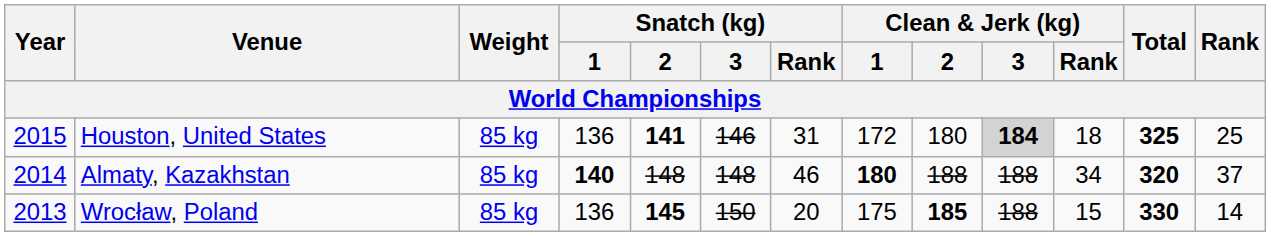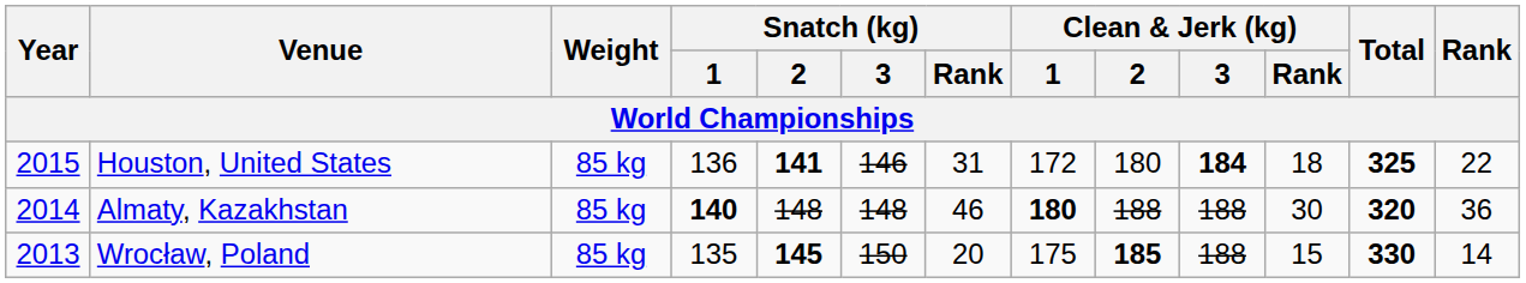 <table class = "wikitable" style="text-align:center;">
 <tr>
 <th rowspan=2 width=40>Year</th>
 <th rowspan=2 width=250>Venue</th>
 <th rowspan=2 width=60>Weight</th>
 <th colspan=4>Snatch (kg)</th>
 <th colspan=4>Clean & Jerk (kg)</th>
 <th rowspan=2 width=40>Total</th>
 <th rowspan=2 width=40>Rank</th>
 </tr>
 <tr>
 <th width=40>1</th>
 <th width=40>2</th>
 <th width=40>3</th>
 <th width=40>Rank</th>
 <th width=40>1</th>
 <th width=40>2</th>
 <th width=40>3</th>
 <th width=40>Rank</th>
 </tr>
 <tr>
 <th colspan=13><a href='#'>World Championships</a></th>
 </tr>
 <tr>
 <td><a href='#'>2015</a></td>
 <td align=left> <a href='#'>Houston</a>, <a href='#'>United States</a></td>
 <td><a href='#'>85 kg</a></td>
 <td>136</td>
 <td><strong>141</strong></td>
 <td><s>146</s></td>
 <td>31</td>
 <td>172</td>
 <td>180</td>
-<td style="background: lightgrey;"><strong>184</strong></td>
+<td><strong>184</strong></td>
 <td>18</td>
 <td><strong>325</strong></td>
-<td>25</td>
+<td>22</td>
 </tr>
 <tr>
 <td><a href='#'>2014</a></td>
 <td align=left> <a href='#'>Almaty</a>, <a href='#'>Kazakhstan</a></td>
 <td><a href='#'>85 kg</a></td>
 <td><strong>140</strong></td>
 <td><s>148</s></td>
 <td><s>148</s></td>
 <td>46</td>
 <td><strong>180</strong></td>
 <td><s>188</s></td>
 <td><s>188</s></td>
-<td>34</td>
+<td>30</td>
 <td><strong>320</strong></td>
-<td>37</td>
+<td>36</td>
 </tr>
 <tr>
 <td><a href='#'>2013</a></td>
 <td align=left> <a href='#'>Wrocław</a>, <a href='#'>Poland</a></td>
 <td><a href='#'>85 kg</a></td>
-<td>136</td>
+<td>135</td>
 <td><strong>145</strong></td>
 <td><s>150</s></td>
 <td>20</td>
 <td>175</td>
 <td><strong>185</strong></td>
 <td><s>188</s></td>
 <td>15</td>
 <td><strong>330</strong></td>
 <td>14</td>
 </tr>
 </table>
